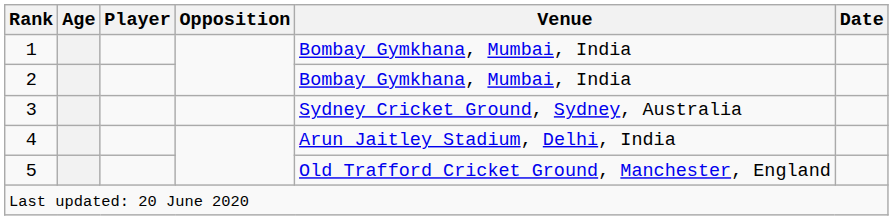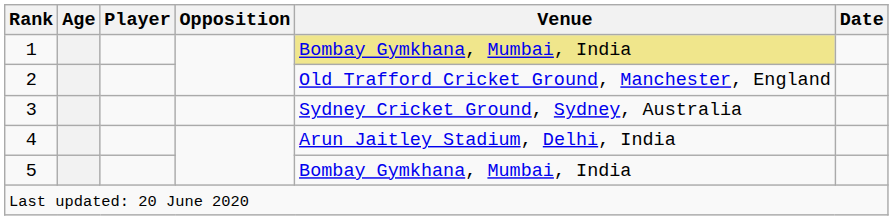 <table class="wikitable sortable">
 <tr>
 <th scope=col>Rank</th>
 <th scope=col>Age</th>
 <th scope=col>Player</th>
 <th scope=col>Opposition</th>
 <th scope=col>Venue</th>
 <th scope=col>Date</th>
 </tr>
 <tr>
 <td align=center>1</td>
 <th scope=row style=text-align:center;></th>
 <td></td>
 <td rowspan=2></td>
-<td><a href='#'>Bombay Gymkhana</a>, <a href='#'>Mumbai</a>, India</td>
+<td style="background: khaki;"><a href='#'>Bombay Gymkhana</a>, <a href='#'>Mumbai</a>, India</td>
 <td></td>
 </tr>
 <tr>
 <td align=center>2</td>
 <th scope=row style=text-align:center;></th>
 <td></td>
-<td><a href='#'>Bombay Gymkhana</a>, <a href='#'>Mumbai</a>, India</td>
+<td><a href='#'>Old Trafford Cricket Ground</a>, <a href='#'>Manchester</a>, England</td>
 <td></td>
 </tr>
 <tr>
 <td align=center>3</td>
 <th scope=row style=text-align:center;></th>
 <td></td>
 <td></td>
 <td><a href='#'>Sydney Cricket Ground</a>, <a href='#'>Sydney</a>, Australia</td>
 <td></td>
 </tr>
 <tr>
 <td align=center>4</td>
 <th scope=row style=text-align:center;></th>
 <td></td>
 <td rowspan=2></td>
 <td><a href='#'>Arun Jaitley Stadium</a>, <a href='#'>Delhi</a>, India</td>
 <td></td>
 </tr>
 <tr>
 <td align=center>5</td>
 <th scope=row style=text-align:center;></th>
 <td></td>
-<td><a href='#'>Old Trafford Cricket Ground</a>, <a href='#'>Manchester</a>, England</td>
+<td><a href='#'>Bombay Gymkhana</a>, <a href='#'>Mumbai</a>, India</td>
 <td></td>
 </tr>
 <tr class=sortbottom>
 <td colspan=7><small>Last updated: 20 June 2020</small></td>
 </tr>
 </table>
